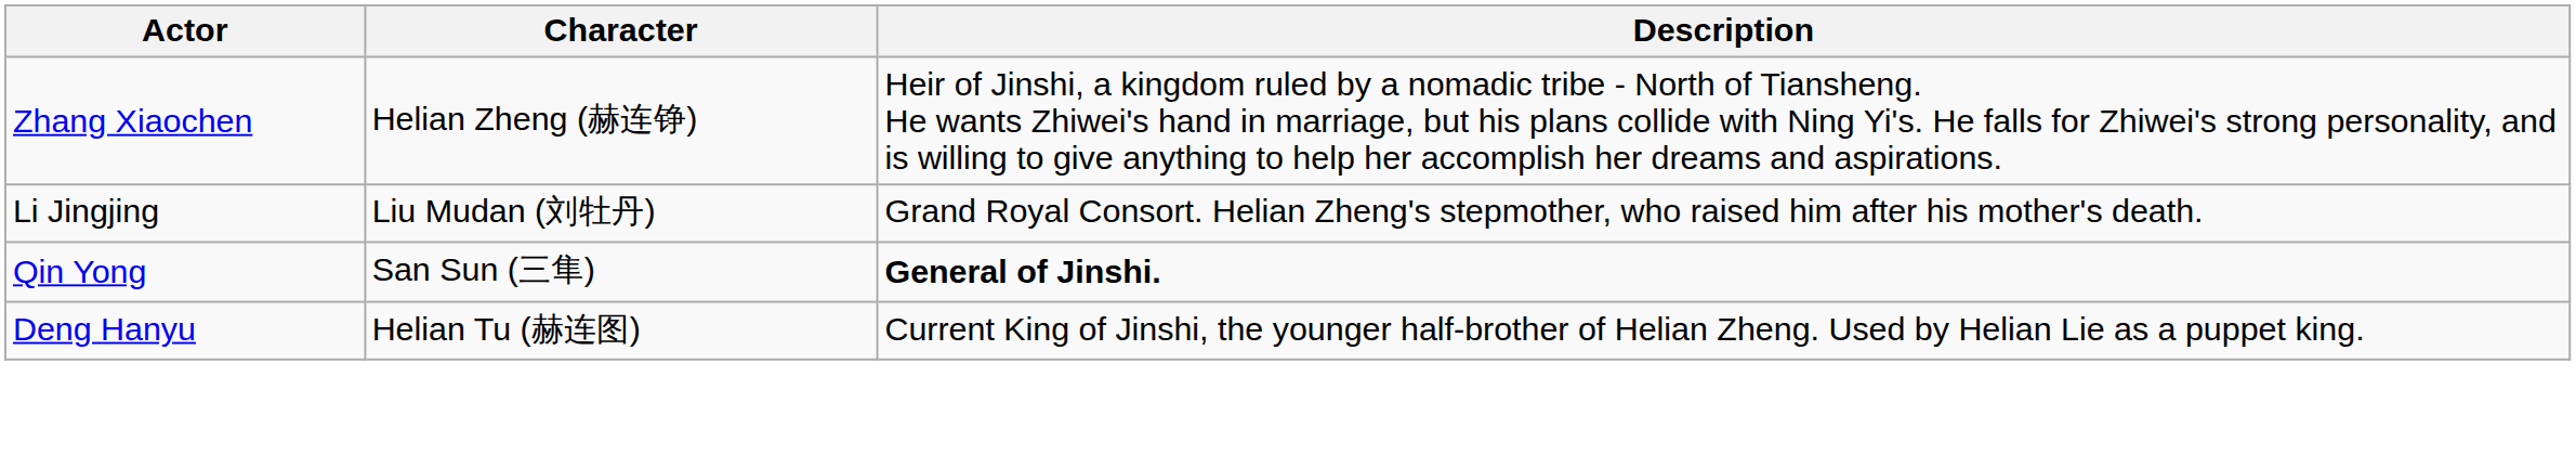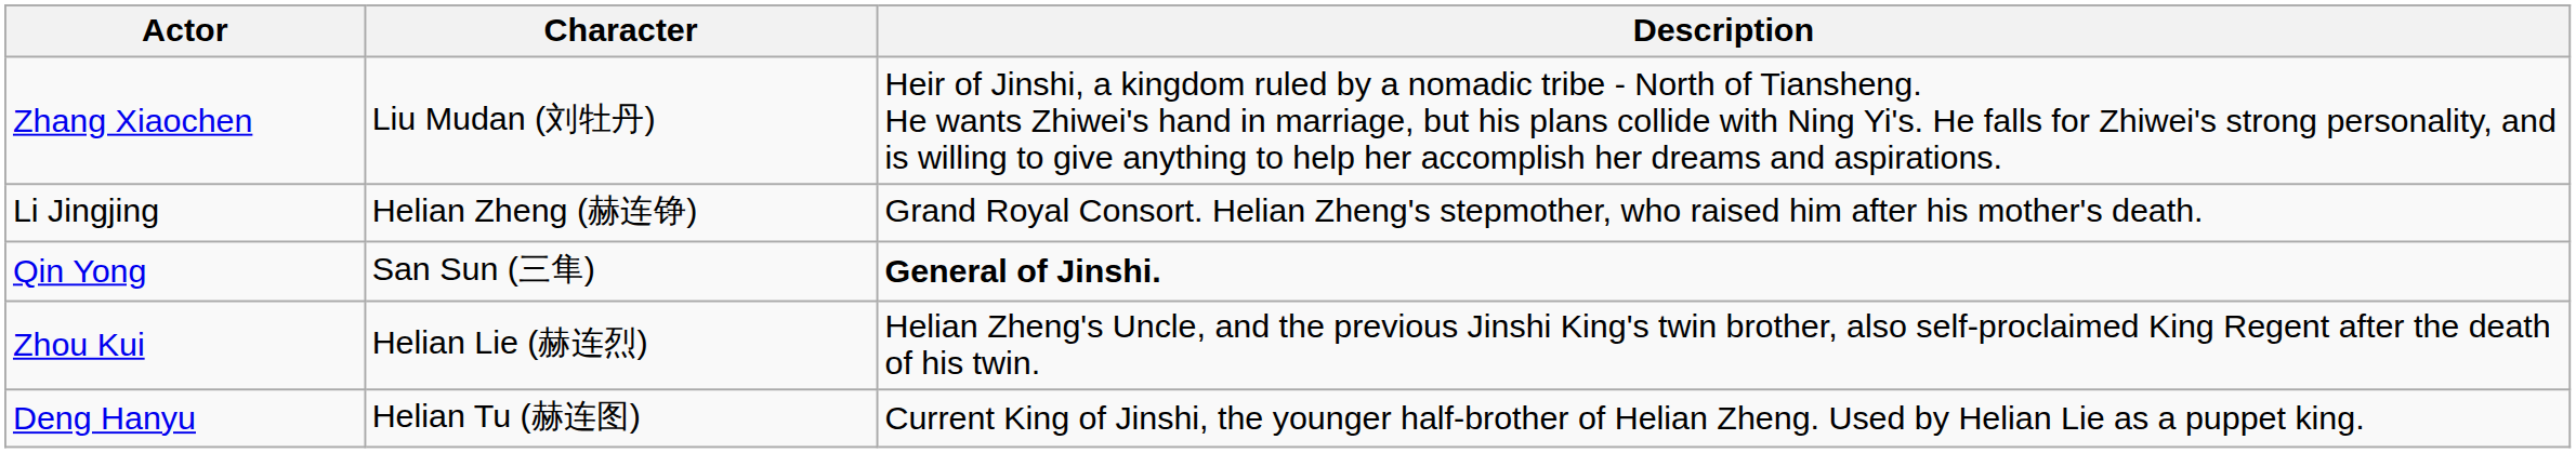 <table class="wikitable">
 <tr>
 <th style="width:14%">Actor</th>
 <th style="width:20%">Character</th>
 <th>Description</th>
 </tr>
 <tr>
 <td><a href='#'>Zhang Xiaochen</a></td>
-<td>Helian Zheng (赫连铮)</td>
+<td>Liu Mudan (刘牡丹)</td>
 <td>Heir of Jinshi, a kingdom ruled by a nomadic tribe - North of Tiansheng. <br> He wants Zhiwei's hand in marriage, but his plans collide with Ning Yi's. He falls for Zhiwei's strong personality, and is willing to give anything to help her accomplish her dreams and aspirations.</td>
 </tr>
 <tr>
 <td>Li Jingjing</td>
-<td>Liu Mudan (刘牡丹)</td>
+<td>Helian Zheng (赫连铮)</td>
 <td>Grand Royal Consort. Helian Zheng's stepmother, who raised him after his mother's death.</td>
 </tr>
 <tr>
 <td><a href='#'>Qin Yong</a></td>
 <td>San Sun (三隼)</td>
 <td><strong>General of Jinshi.</strong></td>
 </tr>
 <tr>
+<td><a href='#'>Zhou Kui</a></td>
+<td>Helian Lie (赫连烈)</td>
+<td>Helian Zheng's Uncle, and the previous Jinshi King's twin brother, also self-proclaimed King Regent after the death of his twin.</td>
+</tr>
+<tr>
 <td><a href='#'>Deng Hanyu</a></td>
 <td>Helian Tu (赫连图)</td>
 <td>Current King of Jinshi, the younger half-brother of Helian Zheng. Used by Helian Lie as a puppet king.</td>
 </tr>
 </table>
